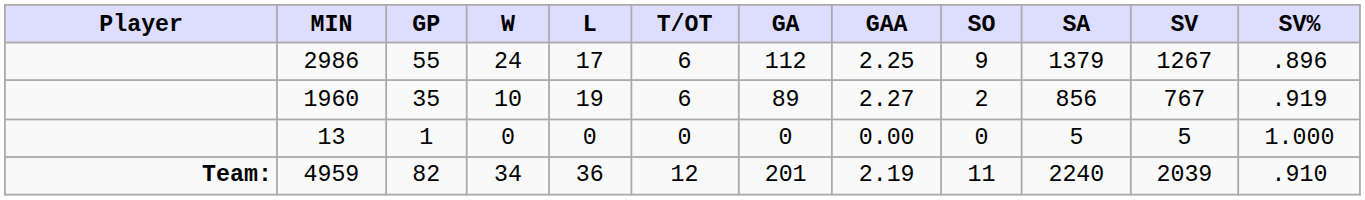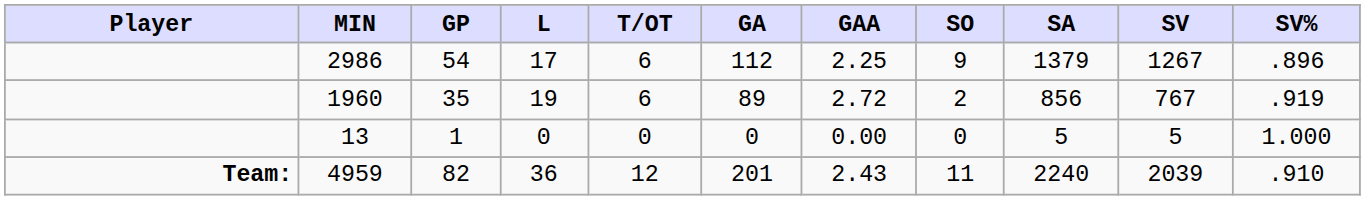 <table style="width:60%;" class="wikitable sortable">
 <tr>
 <th style="background:#ddf; width:10%;">Player</th>
 <th style="width:3%; background:#ddf;" title="Minutes played">MIN</th>
 <th style="width:3%; background:#ddf;" title="Games played in">GP</th>
-<th style="width:3%; background:#ddf;" title="Wins">W</th>
 <th style="width:3%; background:#ddf;" title="Losses">L</th>
 <th style="width:3%; background:#ddf;" title="Ties/Overtime tie">T/OT</th>
 <th style="width:3%; background:#ddf;" title="Goals against">GA</th>
 <th style="width:3%; background:#ddf;" title="Goals against average">GAA</th>
 <th style="width:3%; background:#ddf;" title="Shut-outs">SO</th>
 <th style="width:3%; background:#ddf;" title="Shots against">SA</th>
 <th style="width:3%; background:#ddf;" title="Shots saved">SV</th>
 <th style="width:3%; background:#ddf;" title="Save percentage">SV%</th>
 </tr>
 <tr style="text-align:center;">
 <td style="text-align:right;"></td>
 <td>2986</td>
-<td>55</td>
-<td>24</td>
+<td>54</td>
 <td>17</td>
 <td>6</td>
 <td>112</td>
 <td>2.25</td>
 <td>9</td>
 <td>1379</td>
 <td>1267</td>
 <td>.896</td>
 </tr>
 <tr style="text-align:center;">
 <td style="text-align:right;"></td>
 <td>1960</td>
 <td>35</td>
-<td>10</td>
 <td>19</td>
 <td>6</td>
 <td>89</td>
-<td>2.27</td>
+<td>2.72</td>
 <td>2</td>
 <td>856</td>
 <td>767</td>
 <td>.919</td>
 </tr>
 <tr style="text-align:center;">
 <td style="text-align:right;"></td>
 <td>13</td>
 <td>1</td>
-<td>0</td>
 <td>0</td>
 <td>0</td>
 <td>0</td>
 <td>0.00</td>
 <td>0</td>
 <td>5</td>
 <td>5</td>
 <td>1.000</td>
 </tr>
 <tr style="text-align:center;">
 <td style="text-align:right;"><strong>Team:</strong></td>
 <td>4959</td>
 <td>82</td>
-<td>34</td>
 <td>36</td>
 <td>12</td>
 <td>201</td>
-<td>2.19</td>
+<td>2.43</td>
 <td>11</td>
 <td>2240</td>
 <td>2039</td>
 <td>.910</td>
 </tr>
 </table>
